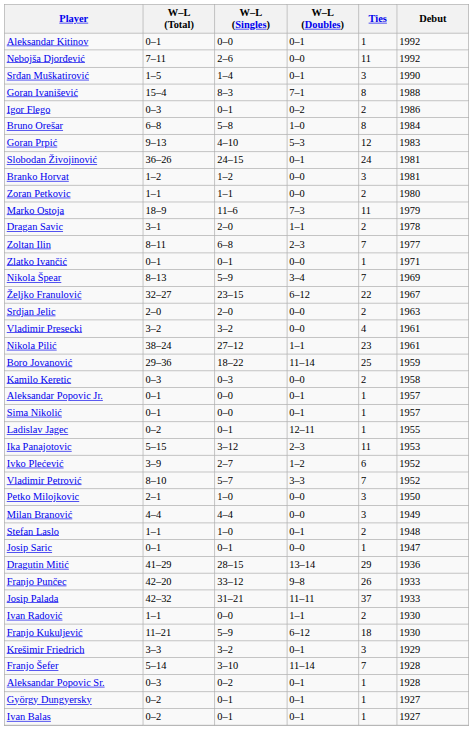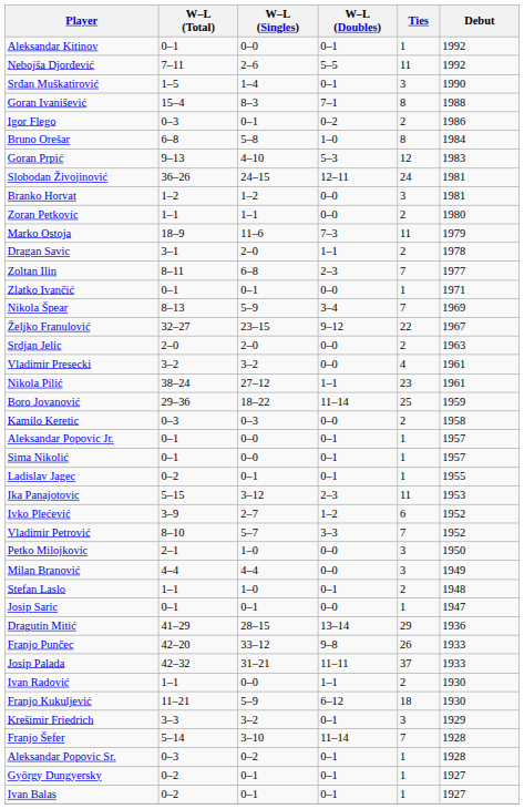 <table class="wikitable sortable" style=font-size:97%>
 <tr>
 <th width=200><a href='#'>Player</a></th>
 <th width=100>W–L<br>(Total)</th>
 <th width=100>W–L<br>(<a href='#'>Singles</a>)</th>
 <th width=100>W–L<br>(<a href='#'>Doubles</a>)</th>
 <th width=50><a href='#'>Ties</a></th>
 <th width=100>Debut</th>
 </tr>
 <tr>
 <td><a href='#'>Aleksandar Kitinov</a></td>
 <td>0–1</td>
 <td>0–0</td>
 <td>0–1</td>
 <td>1</td>
 <td>1992</td>
 </tr>
 <tr>
 <td><a href='#'>Nebojša Djorđević</a></td>
 <td>7–11</td>
 <td>2–6</td>
-<td>0–0</td>
+<td>5–5</td>
 <td>11</td>
 <td>1992</td>
 </tr>
 <tr>
 <td><a href='#'>Srđan Muškatirović</a></td>
 <td>1–5</td>
 <td>1–4</td>
 <td>0–1</td>
 <td>3</td>
 <td>1990</td>
 </tr>
 <tr>
 <td><a href='#'>Goran Ivanišević</a></td>
 <td>15–4</td>
 <td>8–3</td>
 <td>7–1</td>
 <td>8</td>
 <td>1988</td>
 </tr>
 <tr>
 <td><a href='#'>Igor Flego</a></td>
 <td>0–3</td>
 <td>0–1</td>
 <td>0–2</td>
 <td>2</td>
 <td>1986</td>
 </tr>
 <tr>
 <td><a href='#'>Bruno Orešar</a></td>
 <td>6–8</td>
 <td>5–8</td>
 <td>1–0</td>
 <td>8</td>
 <td>1984</td>
 </tr>
 <tr>
 <td><a href='#'>Goran Prpić</a></td>
 <td>9–13</td>
 <td>4–10</td>
 <td>5–3</td>
 <td>12</td>
 <td>1983</td>
 </tr>
 <tr>
 <td><a href='#'>Slobodan Živojinović</a></td>
 <td>36–26</td>
 <td>24–15</td>
-<td>0–1</td>
+<td>12–11</td>
 <td>24</td>
 <td>1981</td>
 </tr>
 <tr>
 <td><a href='#'>Branko Horvat</a></td>
 <td>1–2</td>
 <td>1–2</td>
 <td>0–0</td>
 <td>3</td>
 <td>1981</td>
 </tr>
 <tr>
 <td><a href='#'>Zoran Petkovic</a></td>
 <td>1–1</td>
 <td>1–1</td>
 <td>0–0</td>
 <td>2</td>
 <td>1980</td>
 </tr>
 <tr>
 <td><a href='#'>Marko Ostoja</a></td>
 <td>18–9</td>
 <td>11–6</td>
 <td>7–3</td>
 <td>11</td>
 <td>1979</td>
 </tr>
 <tr>
 <td><a href='#'>Dragan Savic</a></td>
 <td>3–1</td>
 <td>2–0</td>
 <td>1–1</td>
 <td>2</td>
 <td>1978</td>
 </tr>
 <tr>
 <td><a href='#'>Zoltan Ilin</a></td>
 <td>8–11</td>
 <td>6–8</td>
 <td>2–3</td>
 <td>7</td>
 <td>1977</td>
 </tr>
 <tr>
 <td><a href='#'>Zlatko Ivančić</a></td>
 <td>0–1</td>
 <td>0–1</td>
 <td>0–0</td>
 <td>1</td>
 <td>1971</td>
 </tr>
 <tr>
 <td><a href='#'>Nikola Špear</a></td>
 <td>8–13</td>
 <td>5–9</td>
 <td>3–4</td>
 <td>7</td>
 <td>1969</td>
 </tr>
 <tr>
 <td><a href='#'>Željko Franulović</a></td>
 <td>32–27</td>
 <td>23–15</td>
-<td>6–12</td>
+<td>9–12</td>
 <td>22</td>
 <td>1967</td>
 </tr>
 <tr>
 <td><a href='#'>Srdjan Jelic</a></td>
 <td>2–0</td>
 <td>2–0</td>
 <td>0–0</td>
 <td>2</td>
 <td>1963</td>
 </tr>
 <tr>
 <td><a href='#'>Vladimir Presecki</a></td>
 <td>3–2</td>
 <td>3–2</td>
 <td>0–0</td>
 <td>4</td>
 <td>1961</td>
 </tr>
 <tr>
 <td><a href='#'>Nikola Pilić</a></td>
 <td>38–24</td>
 <td>27–12</td>
 <td>1–1</td>
 <td>23</td>
 <td>1961</td>
 </tr>
 <tr>
 <td><a href='#'>Boro Jovanović</a></td>
 <td>29–36</td>
 <td>18–22</td>
 <td>11–14</td>
 <td>25</td>
 <td>1959</td>
 </tr>
 <tr>
 <td><a href='#'>Kamilo Keretic</a></td>
 <td>0–3</td>
 <td>0–3</td>
 <td>0–0</td>
 <td>2</td>
 <td>1958</td>
 </tr>
 <tr>
 <td><a href='#'>Aleksandar Popovic Jr.</a></td>
 <td>0–1</td>
 <td>0–0</td>
 <td>0–1</td>
 <td>1</td>
 <td>1957</td>
 </tr>
 <tr>
 <td><a href='#'>Sima Nikolić</a></td>
 <td>0–1</td>
 <td>0–0</td>
 <td>0–1</td>
 <td>1</td>
 <td>1957</td>
 </tr>
 <tr>
 <td><a href='#'>Ladislav Jagec</a></td>
 <td>0–2</td>
 <td>0–1</td>
-<td>12–11</td>
+<td>0–1</td>
 <td>1</td>
 <td>1955</td>
 </tr>
 <tr>
 <td><a href='#'>Ika Panajotovic</a></td>
 <td>5–15</td>
 <td>3–12</td>
 <td>2–3</td>
 <td>11</td>
 <td>1953</td>
 </tr>
 <tr>
 <td><a href='#'>Ivko Plećević</a></td>
 <td>3–9</td>
 <td>2–7</td>
 <td>1–2</td>
 <td>6</td>
 <td>1952</td>
 </tr>
 <tr>
 <td><a href='#'>Vladimir Petrović</a></td>
 <td>8–10</td>
 <td>5–7</td>
 <td>3–3</td>
 <td>7</td>
 <td>1952</td>
 </tr>
 <tr>
 <td><a href='#'>Petko Milojkovic</a></td>
 <td>2–1</td>
 <td>1–0</td>
 <td>0–0</td>
 <td>3</td>
 <td>1950</td>
 </tr>
 <tr>
 <td><a href='#'>Milan Branović</a></td>
 <td>4–4</td>
 <td>4–4</td>
 <td>0–0</td>
 <td>3</td>
 <td>1949</td>
 </tr>
 <tr>
 <td><a href='#'>Stefan Laslo</a></td>
 <td>1–1</td>
 <td>1–0</td>
 <td>0–1</td>
 <td>2</td>
 <td>1948</td>
 </tr>
 <tr>
 <td><a href='#'>Josip Saric</a></td>
 <td>0–1</td>
 <td>0–1</td>
 <td>0–0</td>
 <td>1</td>
 <td>1947</td>
 </tr>
 <tr>
 <td><a href='#'>Dragutin Mitić</a></td>
 <td>41–29</td>
 <td>28–15</td>
 <td>13–14</td>
 <td>29</td>
 <td>1936</td>
 </tr>
 <tr>
 <td><a href='#'>Franjo Punčec</a></td>
 <td>42–20</td>
 <td>33–12</td>
 <td>9–8</td>
 <td>26</td>
 <td>1933</td>
 </tr>
 <tr>
 <td><a href='#'>Josip Palada</a></td>
 <td>42–32</td>
 <td>31–21</td>
 <td>11–11</td>
 <td>37</td>
 <td>1933</td>
 </tr>
 <tr>
 <td><a href='#'>Ivan Radović</a></td>
 <td>1–1</td>
 <td>0–0</td>
 <td>1–1</td>
 <td>2</td>
 <td>1930</td>
 </tr>
 <tr>
 <td><a href='#'>Franjo Kukuljević</a></td>
 <td>11–21</td>
 <td>5–9</td>
 <td>6–12</td>
 <td>18</td>
 <td>1930</td>
 </tr>
 <tr>
 <td><a href='#'>Krešimir Friedrich</a></td>
 <td>3–3</td>
 <td>3–2</td>
 <td>0–1</td>
 <td>3</td>
 <td>1929</td>
 </tr>
 <tr>
 <td><a href='#'>Franjo Šefer</a></td>
 <td>5–14</td>
 <td>3–10</td>
 <td>11–14</td>
 <td>7</td>
 <td>1928</td>
 </tr>
 <tr>
 <td><a href='#'>Aleksandar Popovic Sr.</a></td>
 <td>0–3</td>
 <td>0–2</td>
 <td>0–1</td>
 <td>1</td>
 <td>1928</td>
 </tr>
 <tr>
 <td><a href='#'>György Dungyersky</a></td>
 <td>0–2</td>
 <td>0–1</td>
 <td>0–1</td>
 <td>1</td>
 <td>1927</td>
 </tr>
 <tr>
 <td><a href='#'>Ivan Balas</a></td>
 <td>0–2</td>
 <td>0–1</td>
 <td>0–1</td>
 <td>1</td>
 <td>1927</td>
 </tr>
 <tr>
 </tr>
 </table>
